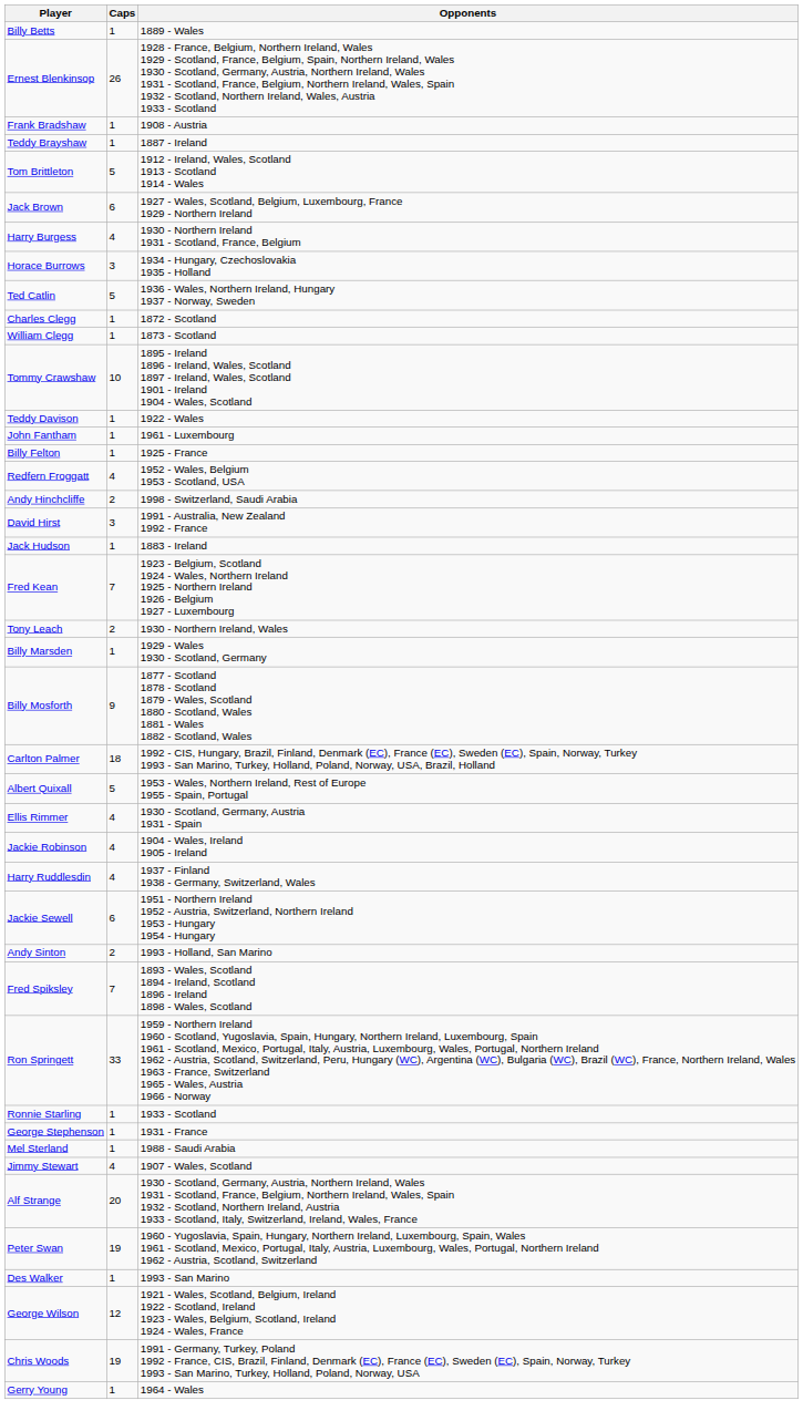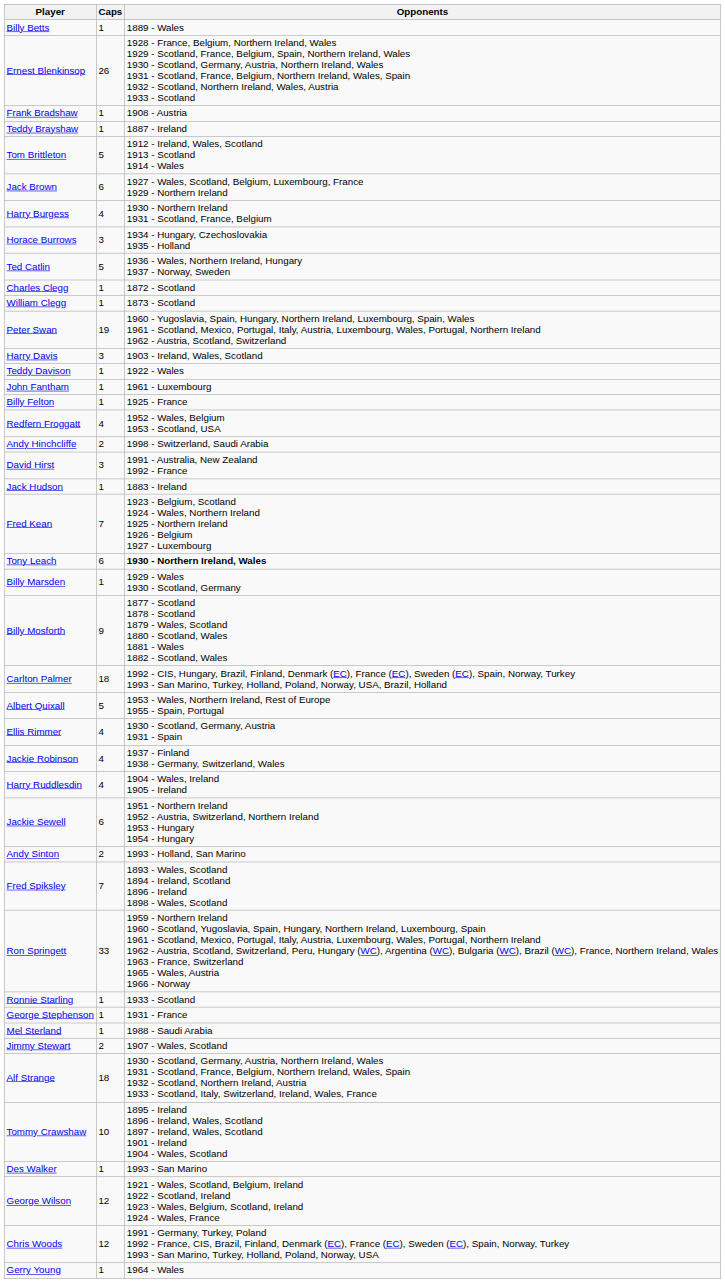 <table class="wikitable">
 <tr>
 <th>Player</th>
 <th>Caps</th>
 <th>Opponents</th>
 </tr>
 <tr>
 <td><a href='#'>Billy Betts</a></td>
 <td>1</td>
 <td>1889 - Wales</td>
 </tr>
 <tr>
 <td><a href='#'>Ernest Blenkinsop</a></td>
 <td>26</td>
 <td>1928 - France, Belgium, Northern Ireland, Wales<br>1929 - Scotland, France, Belgium, Spain, Northern Ireland, Wales<br>1930 - Scotland, Germany, Austria, Northern Ireland, Wales<br>1931 - Scotland, France, Belgium, Northern Ireland, Wales, Spain<br>1932 - Scotland, Northern Ireland, Wales, Austria<br>1933 - Scotland</td>
 </tr>
 <tr>
 <td><a href='#'>Frank Bradshaw</a></td>
 <td>1</td>
 <td>1908 - Austria</td>
 </tr>
 <tr>
 <td><a href='#'>Teddy Brayshaw</a></td>
 <td>1</td>
 <td>1887 - Ireland</td>
 </tr>
 <tr>
 <td><a href='#'>Tom Brittleton</a></td>
 <td>5</td>
 <td>1912 - Ireland, Wales, Scotland<br>1913 - Scotland<br>1914 - Wales</td>
 </tr>
 <tr>
 <td><a href='#'>Jack Brown</a></td>
 <td>6</td>
 <td>1927 - Wales, Scotland, Belgium, Luxembourg, France<br>1929 - Northern Ireland</td>
 </tr>
 <tr>
 <td><a href='#'>Harry Burgess</a></td>
 <td>4</td>
 <td>1930 - Northern Ireland<br>1931 - Scotland, France, Belgium</td>
 </tr>
 <tr>
 <td><a href='#'>Horace Burrows</a></td>
 <td>3</td>
 <td>1934 - Hungary, Czechoslovakia<br>1935 - Holland</td>
 </tr>
 <tr>
 <td><a href='#'>Ted Catlin</a></td>
 <td>5</td>
 <td>1936 - Wales, Northern Ireland, Hungary<br>1937 - Norway, Sweden</td>
 </tr>
 <tr>
 <td><a href='#'>Charles Clegg</a></td>
 <td>1</td>
 <td>1872 - Scotland</td>
 </tr>
 <tr>
 <td><a href='#'>William Clegg</a></td>
 <td>1</td>
 <td>1873 - Scotland</td>
 </tr>
 <tr>
-<td><a href='#'>Tommy Crawshaw</a></td>
-<td>10</td>
-<td>1895 - Ireland<br>1896 - Ireland, Wales, Scotland<br>1897 - Ireland, Wales, Scotland<br>1901 - Ireland<br>1904 - Wales, Scotland</td>
+<td><a href='#'>Peter Swan</a></td>
+<td>19</td>
+<td>1960 - Yugoslavia, Spain, Hungary, Northern Ireland, Luxembourg, Spain, Wales<br>1961 - Scotland, Mexico, Portugal, Italy, Austria, Luxembourg, Wales, Portugal, Northern Ireland<br>1962 - Austria, Scotland, Switzerland</td>
+</tr>
+<tr>
+<td><a href='#'>Harry Davis</a></td>
+<td>3</td>
+<td>1903 - Ireland, Wales, Scotland</td>
 </tr>
 <tr>
 <td><a href='#'>Teddy Davison</a></td>
 <td>1</td>
 <td>1922 - Wales</td>
 </tr>
 <tr>
 <td><a href='#'>John Fantham</a></td>
 <td>1</td>
 <td>1961 - Luxembourg</td>
 </tr>
 <tr>
 <td><a href='#'>Billy Felton</a></td>
 <td>1</td>
 <td>1925 - France</td>
 </tr>
 <tr>
 <td><a href='#'>Redfern Froggatt</a></td>
 <td>4</td>
 <td>1952 - Wales, Belgium<br>1953 - Scotland, USA</td>
 </tr>
 <tr>
 <td><a href='#'>Andy Hinchcliffe</a></td>
 <td>2</td>
 <td>1998 - Switzerland, Saudi Arabia</td>
 </tr>
 <tr>
 <td><a href='#'>David Hirst</a></td>
 <td>3</td>
 <td>1991 - Australia, New Zealand<br>1992 - France</td>
 </tr>
 <tr>
 <td><a href='#'>Jack Hudson</a></td>
 <td>1</td>
 <td>1883 - Ireland</td>
 </tr>
 <tr>
 <td><a href='#'>Fred Kean</a></td>
 <td>7</td>
 <td>1923 - Belgium, Scotland<br>1924 - Wales, Northern Ireland<br>1925 - Northern Ireland<br>1926 - Belgium<br>1927 - Luxembourg</td>
 </tr>
 <tr>
 <td><a href='#'>Tony Leach</a></td>
-<td>2</td>
-<td>1930 - Northern Ireland, Wales</td>
+<td>6</td>
+<td><strong>1930 - Northern Ireland, Wales</strong></td>
 </tr>
 <tr>
 <td><a href='#'>Billy Marsden</a></td>
 <td>1</td>
 <td>1929 - Wales<br>1930 - Scotland, Germany</td>
 </tr>
 <tr>
 <td><a href='#'>Billy Mosforth</a></td>
 <td>9</td>
 <td>1877 - Scotland<br>1878 - Scotland<br>1879 - Wales, Scotland<br>1880 - Scotland, Wales<br>1881 - Wales<br>1882 - Scotland, Wales</td>
 </tr>
 <tr>
 <td><a href='#'>Carlton Palmer</a></td>
 <td>18</td>
 <td>1992 - CIS, Hungary, Brazil, Finland, Denmark (<a href='#'>EC</a>), France (<a href='#'>EC</a>), Sweden (<a href='#'>EC</a>), Spain, Norway, Turkey<br>1993 - San Marino, Turkey, Holland, Poland, Norway, USA, Brazil, Holland</td>
 </tr>
 <tr>
 <td><a href='#'>Albert Quixall</a></td>
 <td>5</td>
 <td>1953 - Wales, Northern Ireland, Rest of Europe<br>1955 - Spain, Portugal</td>
 </tr>
 <tr>
 <td><a href='#'>Ellis Rimmer</a></td>
 <td>4</td>
 <td>1930 - Scotland, Germany, Austria<br>1931 - Spain</td>
 </tr>
 <tr>
 <td><a href='#'>Jackie Robinson</a></td>
 <td>4</td>
-<td>1904 - Wales, Ireland<br>1905 - Ireland</td>
+<td>1937 - Finland<br>1938 - Germany, Switzerland, Wales</td>
 </tr>
 <tr>
 <td><a href='#'>Harry Ruddlesdin</a></td>
 <td>4</td>
-<td>1937 - Finland<br>1938 - Germany, Switzerland, Wales</td>
+<td>1904 - Wales, Ireland<br>1905 - Ireland</td>
 </tr>
 <tr>
 <td><a href='#'>Jackie Sewell</a></td>
 <td>6</td>
 <td>1951 - Northern Ireland<br>1952 - Austria, Switzerland, Northern Ireland<br>1953 - Hungary<br>1954 - Hungary</td>
 </tr>
 <tr>
 <td><a href='#'>Andy Sinton</a></td>
 <td>2</td>
 <td>1993 - Holland, San Marino</td>
 </tr>
 <tr>
 <td><a href='#'>Fred Spiksley</a></td>
 <td>7</td>
 <td>1893 - Wales, Scotland<br>1894 - Ireland, Scotland<br>1896 - Ireland<br>1898 - Wales, Scotland</td>
 </tr>
 <tr>
 <td><a href='#'>Ron Springett</a></td>
 <td>33</td>
 <td>1959 - Northern Ireland<br>1960 - Scotland, Yugoslavia, Spain, Hungary, Northern Ireland, Luxembourg, Spain<br>1961 - Scotland, Mexico, Portugal, Italy, Austria, Luxembourg, Wales, Portugal, Northern Ireland<br>1962 - Austria, Scotland, Switzerland, Peru, Hungary (<a href='#'>WC</a>), Argentina (<a href='#'>WC</a>), Bulgaria (<a href='#'>WC</a>), Brazil (<a href='#'>WC</a>), France, Northern Ireland, Wales<br>1963 - France, Switzerland<br>1965 - Wales, Austria<br>1966 - Norway</td>
 </tr>
 <tr>
 <td><a href='#'>Ronnie Starling</a></td>
 <td>1</td>
 <td>1933 - Scotland</td>
 </tr>
 <tr>
 <td><a href='#'>George Stephenson</a></td>
 <td>1</td>
 <td>1931 - France</td>
 </tr>
 <tr>
 <td><a href='#'>Mel Sterland</a></td>
 <td>1</td>
 <td>1988 - Saudi Arabia</td>
 </tr>
 <tr>
 <td><a href='#'>Jimmy Stewart</a></td>
-<td>4</td>
+<td>2</td>
 <td>1907 - Wales, Scotland</td>
 </tr>
 <tr>
 <td><a href='#'>Alf Strange</a></td>
-<td>20</td>
+<td>18</td>
 <td>1930 - Scotland, Germany, Austria, Northern Ireland, Wales<br>1931 - Scotland, France, Belgium, Northern Ireland, Wales, Spain<br>1932 - Scotland, Northern Ireland, Austria<br>1933 - Scotland, Italy, Switzerland, Ireland, Wales, France</td>
 </tr>
 <tr>
-<td><a href='#'>Peter Swan</a></td>
-<td>19</td>
-<td>1960 - Yugoslavia, Spain, Hungary, Northern Ireland, Luxembourg, Spain, Wales<br>1961 - Scotland, Mexico, Portugal, Italy, Austria, Luxembourg, Wales, Portugal, Northern Ireland<br>1962 - Austria, Scotland, Switzerland</td>
+<td><a href='#'>Tommy Crawshaw</a></td>
+<td>10</td>
+<td>1895 - Ireland<br>1896 - Ireland, Wales, Scotland<br>1897 - Ireland, Wales, Scotland<br>1901 - Ireland<br>1904 - Wales, Scotland</td>
 </tr>
 <tr>
 <td><a href='#'>Des Walker</a></td>
 <td>1</td>
 <td>1993 - San Marino</td>
 </tr>
 <tr>
 <td><a href='#'>George Wilson</a></td>
 <td>12</td>
 <td>1921 - Wales, Scotland, Belgium, Ireland<br>1922 - Scotland, Ireland<br>1923 - Wales, Belgium, Scotland, Ireland<br>1924 - Wales, France</td>
 </tr>
 <tr>
 <td><a href='#'>Chris Woods</a></td>
-<td>19</td>
+<td>12</td>
 <td>1991 - Germany, Turkey, Poland<br>1992 - France, CIS, Brazil, Finland, Denmark (<a href='#'>EC</a>), France (<a href='#'>EC</a>), Sweden (<a href='#'>EC</a>), Spain, Norway, Turkey<br>1993 - San Marino, Turkey, Holland, Poland, Norway, USA</td>
 </tr>
 <tr>
 <td><a href='#'>Gerry Young</a></td>
 <td>1</td>
 <td>1964 - Wales</td>
 </tr>
 </table>
